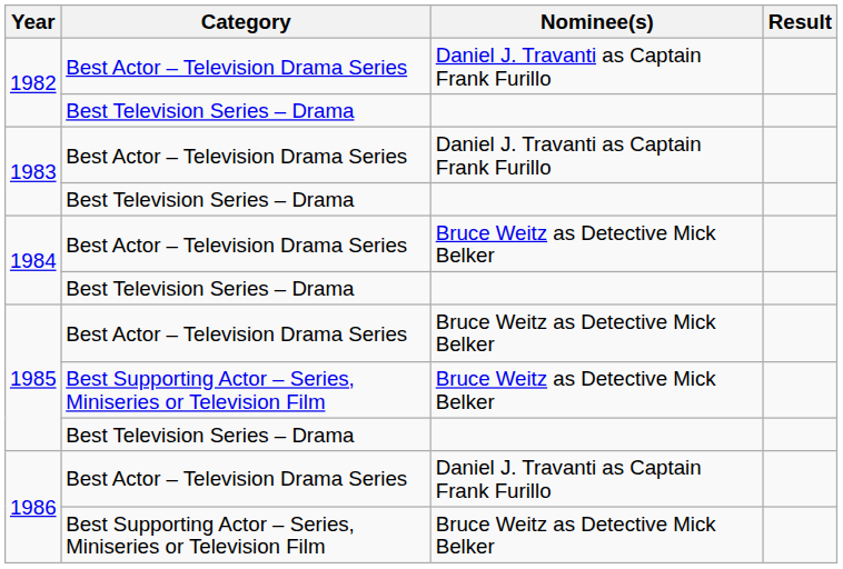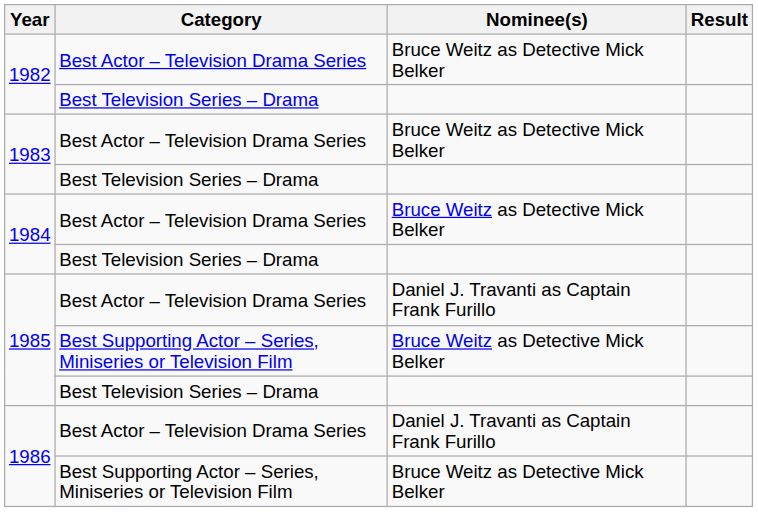 <table class="wikitable sortable" style="font-size: 95%">
 <tr>
 <th>Year</th>
 <th>Category</th>
 <th style="width:40%;">Nominee(s)</th>
 <th>Result</th>
 </tr>
 <tr>
 <td rowspan=2><a href='#'>1982</a></td>
 <td><a href='#'>Best Actor – Television Drama Series</a></td>
-<td><a href='#'>Daniel J. Travanti</a> as Captain Frank Furillo</td>
+<td>Bruce Weitz as Detective Mick Belker</td>
 <td></td>
 </tr>
 <tr>
 <td><a href='#'>Best Television Series – Drama</a></td>
 <td></td>
 <td></td>
 </tr>
 <tr>
 <td rowspan=2><a href='#'>1983</a></td>
 <td>Best Actor – Television Drama Series</td>
-<td>Daniel J. Travanti as Captain Frank Furillo</td>
+<td>Bruce Weitz as Detective Mick Belker</td>
 <td></td>
 </tr>
 <tr>
 <td>Best Television Series – Drama</td>
 <td></td>
 <td></td>
 </tr>
 <tr>
 <td rowspan=2><a href='#'>1984</a></td>
 <td>Best Actor – Television Drama Series</td>
 <td><a href='#'>Bruce Weitz</a> as Detective Mick Belker</td>
 <td></td>
 </tr>
 <tr>
 <td>Best Television Series – Drama</td>
 <td></td>
 <td></td>
 </tr>
 <tr>
 <td rowspan=3><a href='#'>1985</a></td>
 <td>Best Actor – Television Drama Series</td>
-<td>Bruce Weitz as Detective Mick Belker</td>
+<td>Daniel J. Travanti as Captain Frank Furillo</td>
 <td></td>
 </tr>
 <tr>
 <td><a href='#'>Best Supporting Actor – Series, Miniseries or Television Film</a></td>
 <td><a href='#'>Bruce Weitz</a> as Detective Mick Belker</td>
 <td></td>
 </tr>
 <tr>
 <td>Best Television Series – Drama</td>
 <td></td>
 <td></td>
 </tr>
 <tr>
 <td rowspan=2><a href='#'>1986</a></td>
 <td>Best Actor – Television Drama Series</td>
 <td>Daniel J. Travanti as Captain Frank Furillo</td>
 <td></td>
 </tr>
 <tr>
 <td>Best Supporting Actor – Series, Miniseries or Television Film</td>
 <td>Bruce Weitz as Detective Mick Belker</td>
 <td></td>
 </tr>
 </table>
